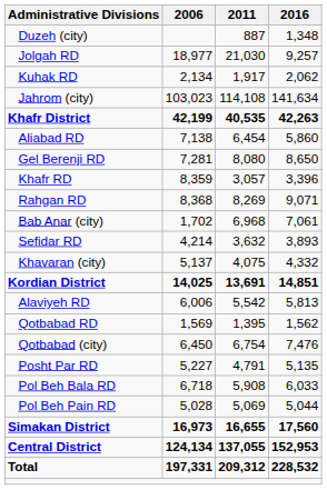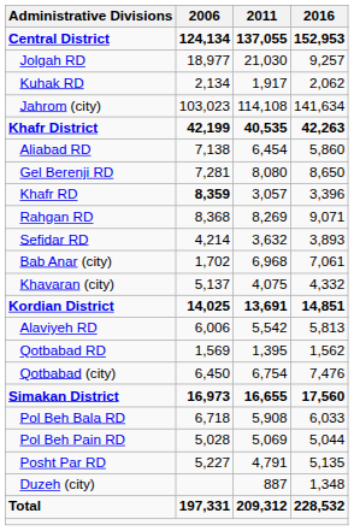 <table class="wikitable">
 <tr>
 <th>Administrative Divisions</th>
 <th>2006</th>
 <th>2011</th>
 <th>2016</th>
 </tr>
 <tr>
-<td style="padding-left: 1em;"><a href='#'>Duzeh</a> (city)</td>
-<td style="text-align: right;"></td>
-<td style="text-align: right;">887</td>
-<td style="text-align: right;">1,348</td>
+<td><strong><a href='#'>Central District</a></strong></td>
+<td style="text-align: right;"><strong>124,134</strong></td>
+<td style="text-align: right;"><strong>137,055</strong></td>
+<td style="text-align: right;"><strong>152,953</strong></td>
 </tr>
 <tr>
 <td style="padding-left: 1em;"><a href='#'>Jolgah RD</a></td>
 <td style="text-align: right;">18,977</td>
 <td style="text-align: right;">21,030</td>
 <td style="text-align: right;">9,257</td>
 </tr>
 <tr>
 <td style="padding-left: 1em;"><a href='#'>Kuhak RD</a></td>
 <td style="text-align: right;">2,134</td>
 <td style="text-align: right;">1,917</td>
 <td style="text-align: right;">2,062</td>
 </tr>
 <tr>
 <td style="padding-left: 1em;"><a href='#'>Jahrom</a> (city)</td>
 <td style="text-align: right;">103,023</td>
 <td style="text-align: right;">114,108</td>
 <td style="text-align: right;">141,634</td>
 </tr>
 <tr>
 <td><strong><a href='#'>Khafr District</a></strong></td>
 <td style="text-align: right;"><strong>42,199</strong></td>
 <td style="text-align: right;"><strong>40,535</strong></td>
 <td style="text-align: right;"><strong>42,263</strong></td>
 </tr>
 <tr>
 <td style="padding-left: 1em;"><a href='#'>Aliabad RD</a></td>
 <td style="text-align: right;">7,138</td>
 <td style="text-align: right;">6,454</td>
 <td style="text-align: right;">5,860</td>
 </tr>
 <tr>
 <td style="padding-left: 1em;"><a href='#'>Gel Berenji RD</a></td>
 <td style="text-align: right;">7,281</td>
 <td style="text-align: right;">8,080</td>
 <td style="text-align: right;">8,650</td>
 </tr>
 <tr>
 <td style="padding-left: 1em;"><a href='#'>Khafr RD</a></td>
-<td style="text-align: right;">8,359</td>
+<td style="text-align: right;"><strong>8,359</strong></td>
 <td style="text-align: right;">3,057</td>
 <td style="text-align: right;">3,396</td>
 </tr>
 <tr>
 <td style="padding-left: 1em;"><a href='#'>Rahgan RD</a></td>
 <td style="text-align: right;">8,368</td>
 <td style="text-align: right;">8,269</td>
 <td style="text-align: right;">9,071</td>
 </tr>
 <tr>
+<td style="padding-left: 1em;"><a href='#'>Sefidar RD</a></td>
+<td style="text-align: right;">4,214</td>
+<td style="text-align: right;">3,632</td>
+<td style="text-align: right;">3,893</td>
+</tr>
+<tr>
 <td style="padding-left: 1em;"><a href='#'>Bab Anar</a> (city)</td>
 <td style="text-align: right;">1,702</td>
 <td style="text-align: right;">6,968</td>
 <td style="text-align: right;">7,061</td>
-</tr>
-<tr>
-<td style="padding-left: 1em;"><a href='#'>Sefidar RD</a></td>
-<td style="text-align: right;">4,214</td>
-<td style="text-align: right;">3,632</td>
-<td style="text-align: right;">3,893</td>
 </tr>
 <tr>
 <td style="padding-left: 1em;"><a href='#'>Khavaran</a> (city)</td>
 <td style="text-align: right;">5,137</td>
 <td style="text-align: right;">4,075</td>
 <td style="text-align: right;">4,332</td>
 </tr>
 <tr>
 <td><strong><a href='#'>Kordian District</a></strong></td>
 <td style="text-align: right;"><strong>14,025</strong></td>
 <td style="text-align: right;"><strong>13,691</strong></td>
 <td style="text-align: right;"><strong>14,851</strong></td>
 </tr>
 <tr>
 <td style="padding-left: 1em;"><a href='#'>Alaviyeh RD</a></td>
 <td style="text-align: right;">6,006</td>
 <td style="text-align: right;">5,542</td>
 <td style="text-align: right;">5,813</td>
 </tr>
 <tr>
 <td style="padding-left: 1em;"><a href='#'>Qotbabad RD</a></td>
 <td style="text-align: right;">1,569</td>
 <td style="text-align: right;">1,395</td>
 <td style="text-align: right;">1,562</td>
 </tr>
 <tr>
 <td style="padding-left: 1em;"><a href='#'>Qotbabad</a> (city)</td>
 <td style="text-align: right;">6,450</td>
 <td style="text-align: right;">6,754</td>
 <td style="text-align: right;">7,476</td>
 </tr>
 <tr>
-<td style="padding-left: 1em;"><a href='#'>Posht Par RD</a></td>
-<td style="text-align: right;">5,227</td>
-<td style="text-align: right;">4,791</td>
-<td style="text-align: right;">5,135</td>
+<td><strong><a href='#'>Simakan District</a></strong></td>
+<td style="text-align: right;"><strong>16,973</strong></td>
+<td style="text-align: right;"><strong>16,655</strong></td>
+<td style="text-align: right;"><strong>17,560</strong></td>
 </tr>
 <tr>
 <td style="padding-left: 1em;"><a href='#'>Pol Beh Bala RD</a></td>
 <td style="text-align: right;">6,718</td>
 <td style="text-align: right;">5,908</td>
 <td style="text-align: right;">6,033</td>
 </tr>
 <tr>
 <td style="padding-left: 1em;"><a href='#'>Pol Beh Pain RD</a></td>
 <td style="text-align: right;">5,028</td>
 <td style="text-align: right;">5,069</td>
 <td style="text-align: right;">5,044</td>
 </tr>
 <tr>
-<td><strong><a href='#'>Simakan District</a></strong></td>
-<td style="text-align: right;"><strong>16,973</strong></td>
-<td style="text-align: right;"><strong>16,655</strong></td>
-<td style="text-align: right;"><strong>17,560</strong></td>
+<td style="padding-left: 1em;"><a href='#'>Posht Par RD</a></td>
+<td style="text-align: right;">5,227</td>
+<td style="text-align: right;">4,791</td>
+<td style="text-align: right;">5,135</td>
 </tr>
 <tr>
-<td><strong><a href='#'>Central District</a></strong></td>
-<td style="text-align: right;"><strong>124,134</strong></td>
-<td style="text-align: right;"><strong>137,055</strong></td>
-<td style="text-align: right;"><strong>152,953</strong></td>
+<td style="padding-left: 1em;"><a href='#'>Duzeh</a> (city)</td>
+<td style="text-align: right;"></td>
+<td style="text-align: right;">887</td>
+<td style="text-align: right;">1,348</td>
 </tr>
 <tr>
 <td><strong>Total</strong></td>
 <td style="text-align: right;"><strong>197,331</strong></td>
 <td style="text-align: right;"><strong>209,312</strong></td>
 <td style="text-align: right;"><strong>228,532</strong></td>
 </tr>
 <tr>
 <td colspan=4></td>
 </tr>
 </table>
